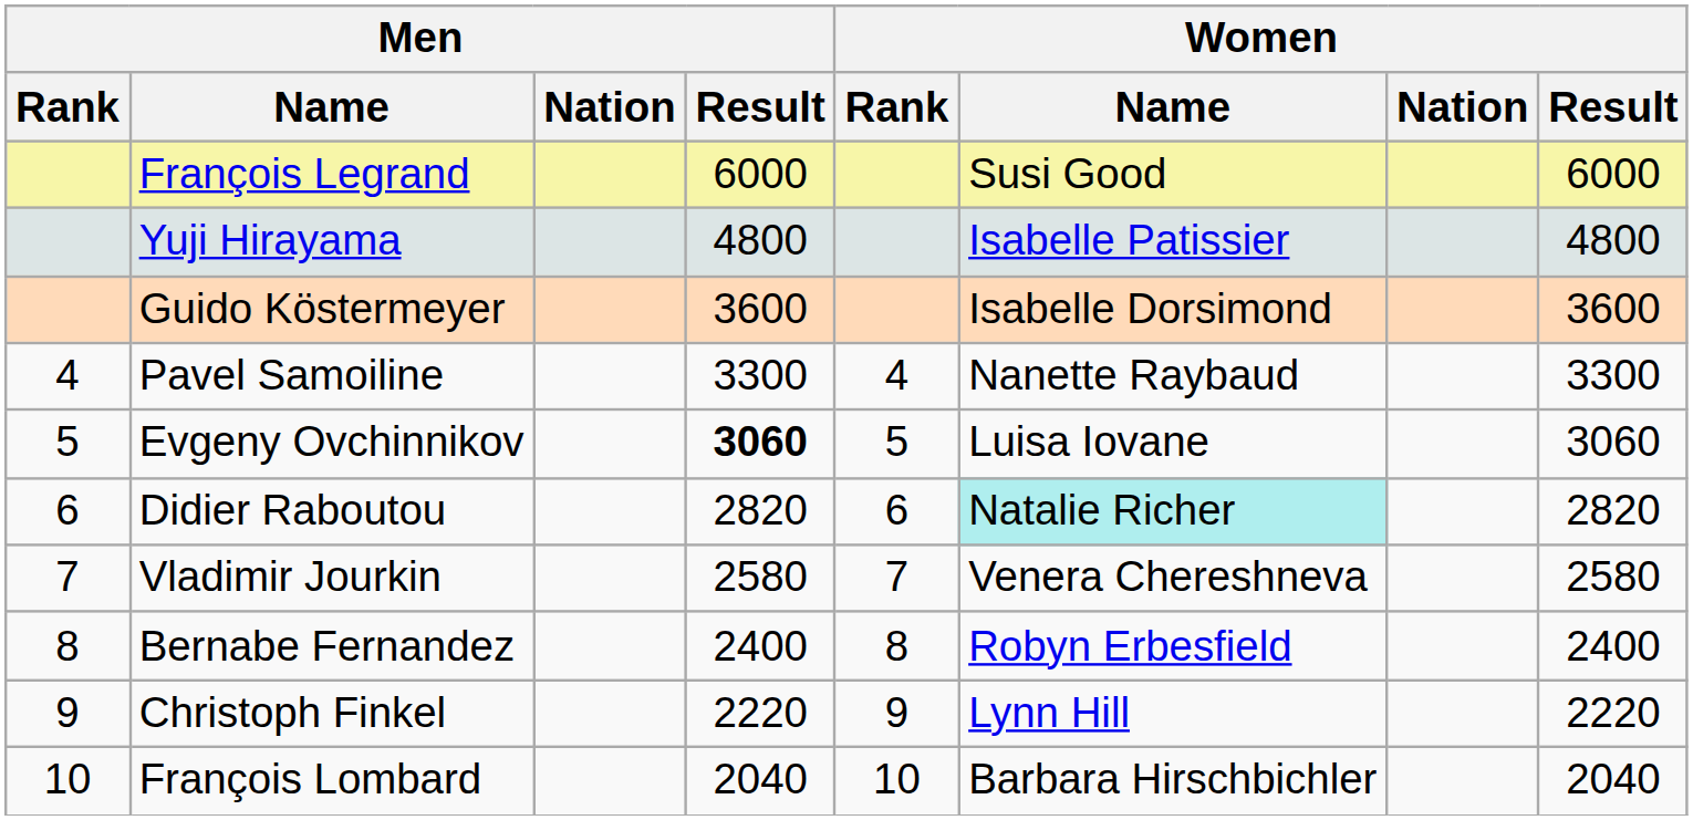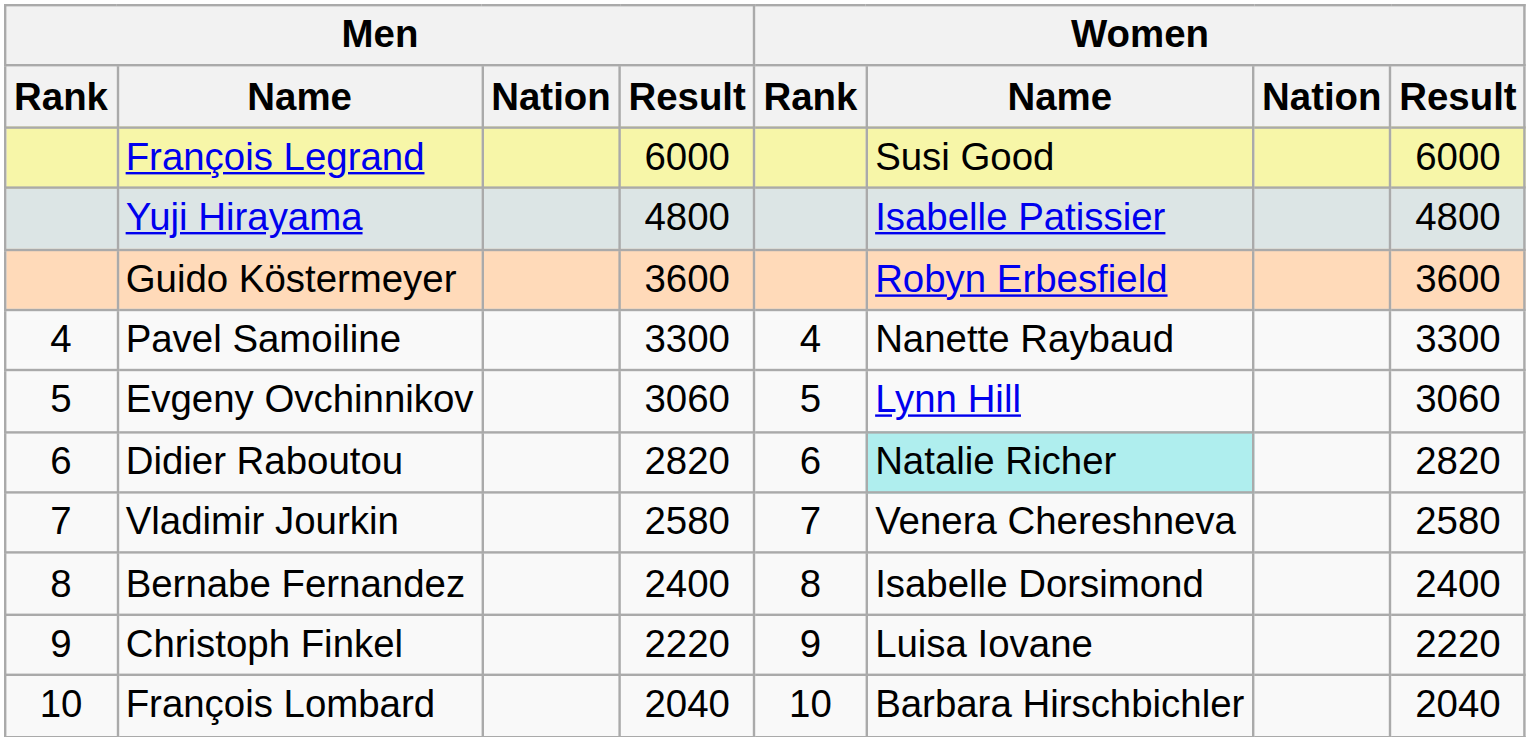 <table class="wikitable" style="text-align:center">
 <tr>
 <th colspan="4">Men</th>
 <th colspan="4">Women</th>
 </tr>
 <tr>
 <th>Rank</th>
 <th>Name</th>
 <th>Nation</th>
 <th>Result</th>
 <th>Rank</th>
 <th>Name</th>
 <th>Nation</th>
 <th>Result</th>
 </tr>
 <tr bgcolor="#F7F6A8">
 <td></td>
 <td align="left"><a href='#'>François Legrand</a></td>
 <td align="left"></td>
 <td>6000</td>
 <td></td>
 <td align="left">Susi Good</td>
 <td align="left"></td>
 <td>6000</td>
 </tr>
 <tr bgcolor="#DCE5E5">
 <td></td>
 <td align="left"><a href='#'>Yuji Hirayama</a></td>
 <td align="left"></td>
 <td>4800</td>
 <td></td>
 <td align="left"><a href='#'>Isabelle Patissier</a></td>
 <td align="left"></td>
 <td>4800</td>
 </tr>
 <tr bgcolor="#FFDAB9">
 <td></td>
 <td align="left">Guido Köstermeyer</td>
 <td align="left"></td>
 <td>3600</td>
 <td></td>
-<td align="left">Isabelle Dorsimond</td>
+<td align="left"><a href='#'>Robyn Erbesfield</a></td>
 <td align="left"></td>
 <td>3600</td>
 </tr>
 <tr>
 <td align="center">4</td>
 <td align="left">Pavel Samoiline</td>
 <td align="left"></td>
 <td>3300</td>
 <td>4</td>
 <td align="left">Nanette Raybaud</td>
 <td align="left"></td>
 <td>3300</td>
 </tr>
 <tr>
 <td align="center">5</td>
 <td align="left">Evgeny Ovchinnikov</td>
 <td align="left"></td>
-<td><strong>3060</strong></td>
+<td>3060</td>
 <td>5</td>
-<td align="left">Luisa Iovane</td>
+<td align="left"><a href='#'>Lynn Hill</a></td>
 <td align="left"></td>
 <td>3060</td>
 </tr>
 <tr>
 <td align="center">6</td>
 <td align="left">Didier Raboutou</td>
 <td align="left"></td>
 <td>2820</td>
 <td>6</td>
 <td align="left" style="background: paleturquoise;">Natalie Richer</td>
 <td align="left"></td>
 <td>2820</td>
 </tr>
 <tr>
 <td align="center">7</td>
 <td align="left">Vladimir Jourkin</td>
 <td align="left"></td>
 <td>2580</td>
 <td>7</td>
 <td align="left">Venera Chereshneva</td>
 <td align="left"></td>
 <td>2580</td>
 </tr>
 <tr>
 <td align="center">8</td>
 <td align="left">Bernabe Fernandez</td>
 <td align="left"></td>
 <td>2400</td>
 <td>8</td>
-<td align="left"><a href='#'>Robyn Erbesfield</a></td>
+<td align="left">Isabelle Dorsimond</td>
 <td align="left"></td>
 <td>2400</td>
 </tr>
 <tr>
 <td>9</td>
 <td align="left">Christoph Finkel</td>
 <td align="left"></td>
 <td>2220</td>
 <td>9</td>
-<td align="left"><a href='#'>Lynn Hill</a></td>
+<td align="left">Luisa Iovane</td>
 <td align="left"></td>
 <td>2220</td>
 </tr>
 <tr>
 <td>10</td>
 <td align="left">François Lombard</td>
 <td align="left"></td>
 <td>2040</td>
 <td>10</td>
 <td align="left">Barbara Hirschbichler</td>
 <td align="left"></td>
 <td>2040</td>
 </tr>
 </table>
